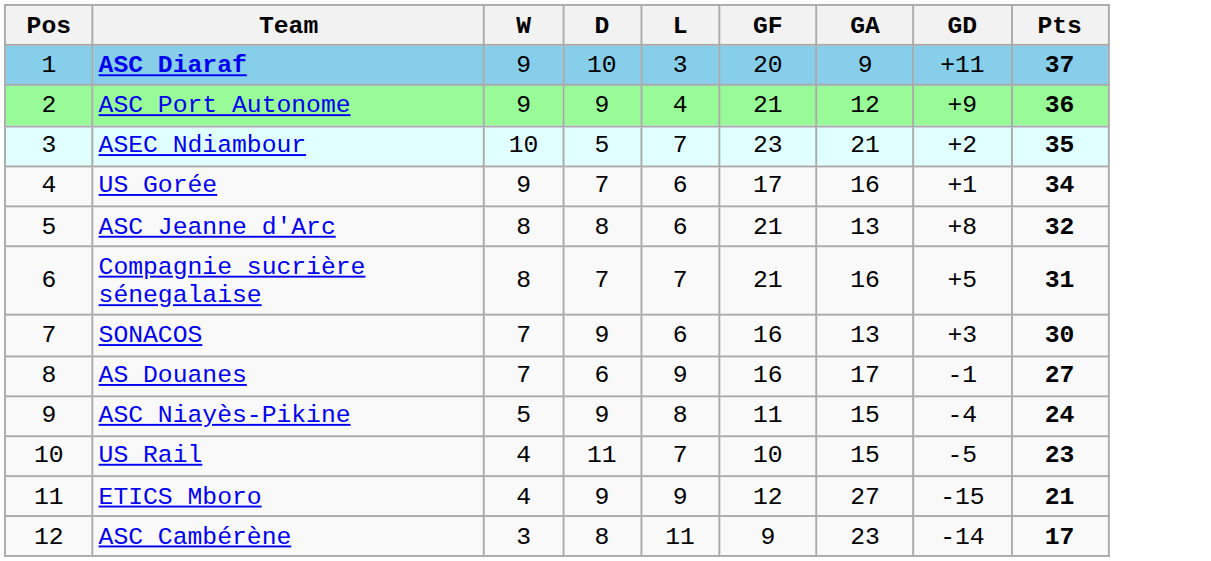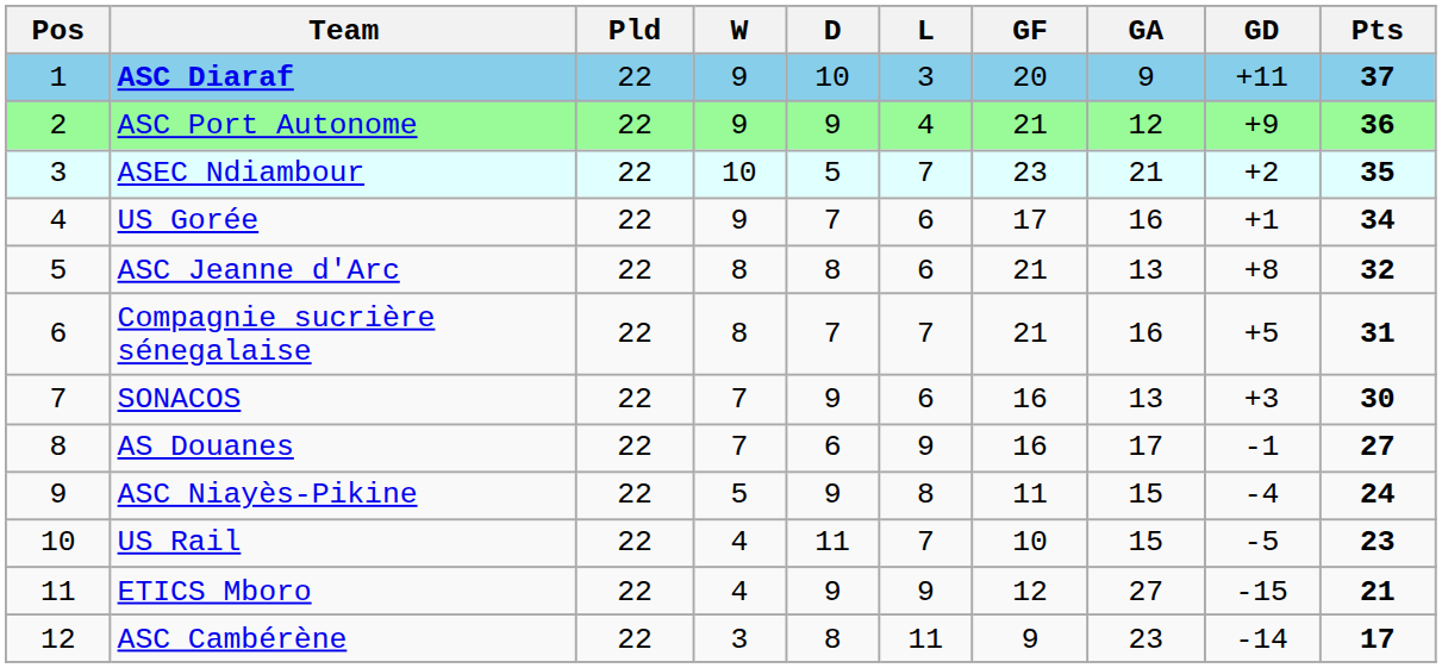 <table class="wikitable" style="text-align: center;">
 <tr>
 <th style="width: 40px;">Pos</th>
 <th style="width: 200px;">Team</th>
+<th style="width: 45px;">Pld</th>
 <th style="width: 35px;">W</th>
 <th style="width: 35px;">D</th>
 <th style="width: 35px;">L</th>
 <th style="width: 45px;">GF</th>
 <th style="width: 45px;">GA</th>
 <th style="width: 45px;">GD</th>
 <th style="width: 45px;">Pts</th>
 </tr>
 <tr style="background:#87ceeb;">
 <td>1</td>
 <td style="text-align: left;"><strong><a href='#'>ASC Diaraf</a></strong></td>
+<td>22</td>
 <td>9</td>
 <td>10</td>
 <td>3</td>
 <td>20</td>
 <td>9</td>
 <td>+11</td>
 <td><strong>37</strong></td>
 </tr>
 <tr style="background:#98fb98;">
 <td>2</td>
 <td style="text-align: left;"><a href='#'>ASC Port Autonome</a></td>
+<td>22</td>
 <td>9</td>
 <td>9</td>
 <td>4</td>
 <td>21</td>
 <td>12</td>
 <td>+9</td>
 <td><strong>36</strong></td>
 </tr>
 <tr style="background:#e0ffff;">
 <td>3</td>
 <td style="text-align: left;"><a href='#'>ASEC Ndiambour</a></td>
+<td>22</td>
 <td>10</td>
 <td>5</td>
 <td>7</td>
 <td>23</td>
 <td>21</td>
 <td>+2</td>
 <td><strong>35</strong></td>
 </tr>
 <tr>
 <td>4</td>
 <td style="text-align: left;"><a href='#'>US Gorée</a></td>
+<td>22</td>
 <td>9</td>
 <td>7</td>
 <td>6</td>
 <td>17</td>
 <td>16</td>
 <td>+1</td>
 <td><strong>34</strong></td>
 </tr>
 <tr>
 <td>5</td>
 <td style="text-align: left;"><a href='#'>ASC Jeanne d'Arc</a></td>
+<td>22</td>
 <td>8</td>
 <td>8</td>
 <td>6</td>
 <td>21</td>
 <td>13</td>
 <td>+8</td>
 <td><strong>32</strong></td>
 </tr>
 <tr>
 <td>6</td>
 <td style="text-align: left;"><a href='#'>Compagnie sucrière sénegalaise</a></td>
+<td>22</td>
 <td>8</td>
 <td>7</td>
 <td>7</td>
 <td>21</td>
 <td>16</td>
 <td>+5</td>
 <td><strong>31</strong></td>
 </tr>
 <tr>
 <td>7</td>
 <td style="text-align: left;"><a href='#'>SONACOS</a></td>
+<td>22</td>
 <td>7</td>
 <td>9</td>
 <td>6</td>
 <td>16</td>
 <td>13</td>
 <td>+3</td>
 <td><strong>30</strong></td>
 </tr>
 <tr>
 <td>8</td>
 <td style="text-align: left;"><a href='#'>AS Douanes</a></td>
+<td>22</td>
 <td>7</td>
 <td>6</td>
 <td>9</td>
 <td>16</td>
 <td>17</td>
 <td>-1</td>
 <td><strong>27</strong></td>
 </tr>
 <tr>
 <td>9</td>
 <td style="text-align: left;"><a href='#'>ASC Niayès-Pikine</a></td>
+<td>22</td>
 <td>5</td>
 <td>9</td>
 <td>8</td>
 <td>11</td>
 <td>15</td>
 <td>-4</td>
 <td><strong>24</strong></td>
 </tr>
 <tr>
 <td>10</td>
 <td style="text-align: left;"><a href='#'>US Rail</a></td>
+<td>22</td>
 <td>4</td>
 <td>11</td>
 <td>7</td>
 <td>10</td>
 <td>15</td>
 <td>-5</td>
 <td><strong>23</strong></td>
 </tr>
 <tr style="background:#ffcocb;">
 <td>11</td>
 <td style="text-align: left;"><a href='#'>ETICS Mboro</a></td>
+<td>22</td>
 <td>4</td>
 <td>9</td>
 <td>9</td>
 <td>12</td>
 <td>27</td>
 <td>-15</td>
 <td><strong>21</strong></td>
 </tr>
 <tr style="background:#ffcocb;">
 <td>12</td>
 <td style="text-align: left;"><a href='#'>ASC Cambérène</a></td>
+<td>22</td>
 <td>3</td>
 <td>8</td>
 <td>11</td>
 <td>9</td>
 <td>23</td>
 <td>-14</td>
 <td><strong>17</strong></td>
 </tr>
 </table>
